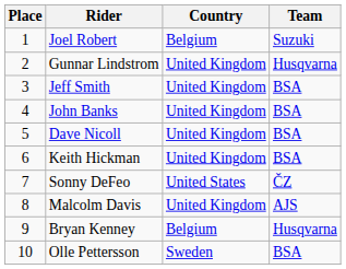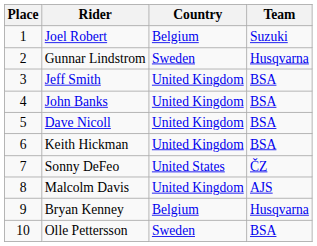 <table class="wikitable">
 <tr>
 <th>Place</th>
 <th>Rider</th>
 <th>Country</th>
 <th>Team</th>
 </tr>
 <tr>
 <td align="center">1</td>
 <td> <a href='#'>Joel Robert</a></td>
 <td><a href='#'>Belgium</a></td>
 <td><a href='#'>Suzuki</a></td>
 </tr>
 <tr>
 <td align="center">2</td>
 <td> Gunnar Lindstrom</td>
-<td><a href='#'>United Kingdom</a></td>
+<td><a href='#'>Sweden</a></td>
 <td><a href='#'>Husqvarna</a></td>
 </tr>
 <tr>
 <td align="center">3</td>
 <td> <a href='#'>Jeff Smith</a></td>
 <td><a href='#'>United Kingdom</a></td>
 <td><a href='#'>BSA</a></td>
 </tr>
 <tr>
 <td align="center">4</td>
 <td> <a href='#'>John Banks</a></td>
 <td><a href='#'>United Kingdom</a></td>
 <td><a href='#'>BSA</a></td>
 </tr>
 <tr>
 <td align="center">5</td>
 <td> <a href='#'>Dave Nicoll</a></td>
 <td><a href='#'>United Kingdom</a></td>
 <td><a href='#'>BSA</a></td>
 </tr>
 <tr>
 <td align="center">6</td>
 <td> Keith Hickman</td>
 <td><a href='#'>United Kingdom</a></td>
 <td><a href='#'>BSA</a></td>
 </tr>
 <tr>
 <td align="center">7</td>
 <td> Sonny DeFeo</td>
 <td><a href='#'>United States</a></td>
 <td><a href='#'>ČZ</a></td>
 </tr>
 <tr>
 <td align="center">8</td>
 <td> Malcolm Davis</td>
 <td><a href='#'>United Kingdom</a></td>
 <td><a href='#'>AJS</a></td>
 </tr>
 <tr>
 <td align="center">9</td>
 <td> Bryan Kenney</td>
 <td><a href='#'>Belgium</a></td>
 <td><a href='#'>Husqvarna</a></td>
 </tr>
 <tr>
 <td align="center">10</td>
 <td> Olle Pettersson</td>
 <td><a href='#'>Sweden</a></td>
 <td><a href='#'>BSA</a></td>
 </tr>
 </table>
